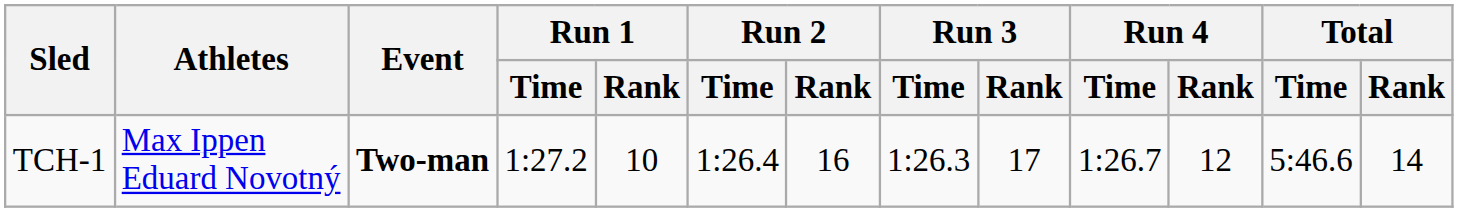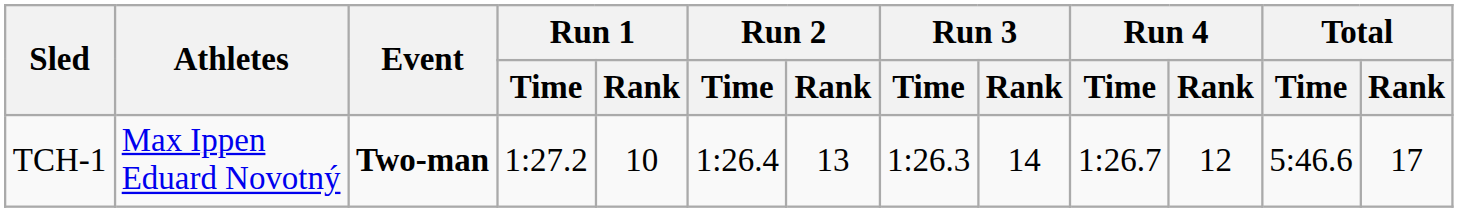 <table class="wikitable" border="1" style="font-size:90%">
 <tr>
 <th rowspan="2">Sled</th>
 <th rowspan="2">Athletes</th>
 <th rowspan="2">Event</th>
 <th colspan="2">Run 1</th>
 <th colspan="2">Run 2</th>
 <th colspan="2">Run 3</th>
 <th colspan="2">Run 4</th>
 <th colspan="2">Total</th>
 </tr>
 <tr>
 <th>Time</th>
 <th>Rank</th>
 <th>Time</th>
 <th>Rank</th>
 <th>Time</th>
 <th>Rank</th>
 <th>Time</th>
 <th>Rank</th>
 <th>Time</th>
 <th>Rank</th>
 </tr>
 <tr>
 <td align="center">TCH-1</td>
 <td><a href='#'>Max Ippen</a><br><a href='#'>Eduard Novotný</a></td>
 <td><strong>Two-man</strong></td>
 <td align="center">1:27.2</td>
 <td align="center">10</td>
 <td align="center">1:26.4</td>
-<td align="center">16</td>
+<td align="center">13</td>
 <td align="center">1:26.3</td>
-<td align="center">17</td>
+<td align="center">14</td>
 <td align="center">1:26.7</td>
 <td align="center">12</td>
 <td align="center">5:46.6</td>
-<td align="center">14</td>
+<td align="center">17</td>
 </tr>
 </table>
